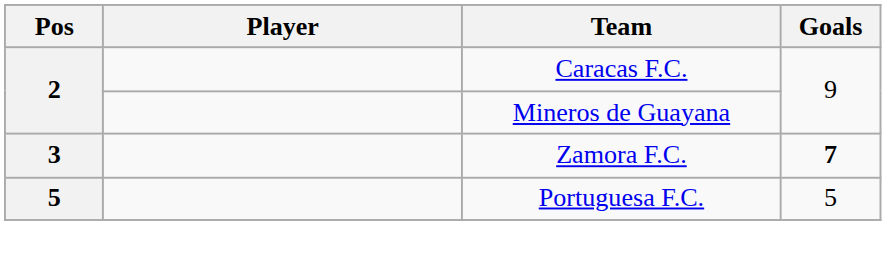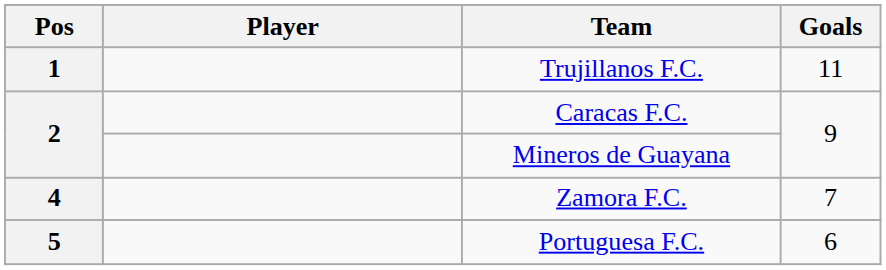 <table class="wikitable" style="font-size:85%; text-align:center;">
 <tr>
 <th width="45">Pos</th>
 <th width="180">Player</th>
 <th width="160">Team</th>
 <th width="45">Goals</th>
+</tr>
+<tr>
+<th>1</th>
+<td align=left></td>
+<td><a href='#'>Trujillanos F.C.</a></td>
+<td>11</td>
 </tr>
 <tr>
 <th rowspan=2>2</th>
 <td align=left></td>
 <td><a href='#'>Caracas F.C.</a></td>
 <td rowspan=2>9</td>
 </tr>
 <tr>
 <td align=left></td>
 <td><a href='#'>Mineros de Guayana</a></td>
 </tr>
 <tr>
-<th>3</th>
+<th>4</th>
 <td align=left></td>
 <td><a href='#'>Zamora F.C.</a></td>
-<td><strong>7</strong></td>
+<td>7</td>
 </tr>
 <tr>
 <th>5</th>
 <td align=left></td>
 <td><a href='#'>Portuguesa F.C.</a></td>
-<td>5</td>
+<td>6</td>
 </tr>
 </table>
